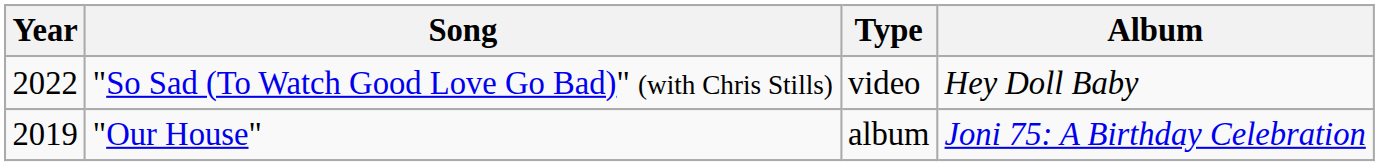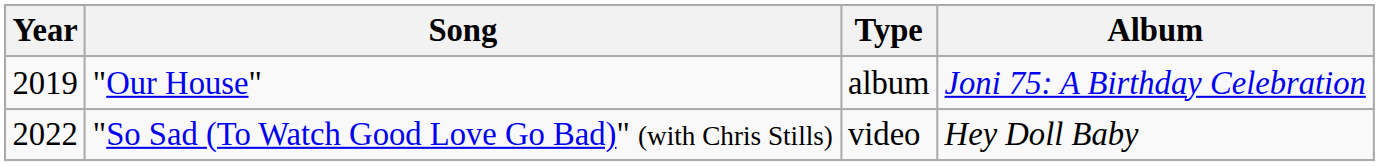 <table class="wikitable">
 <tr>
 <th>Year</th>
 <th>Song</th>
 <th>Type</th>
 <th>Album</th>
 </tr>
 <tr>
+<td>2019</td>
+<td>"<a href='#'>Our House</a>"</td>
+<td>album</td>
+<td><em><a href='#'>Joni 75: A Birthday Celebration</a></em></td>
+</tr>
+<tr>
 <td>2022</td>
 <td>"<a href='#'>So Sad (To Watch Good Love Go Bad)</a>" <small>(with Chris Stills)</small></td>
 <td>video</td>
 <td><em>Hey Doll Baby</em></td>
 </tr>
-<tr>
-<td>2019</td>
-<td>"<a href='#'>Our House</a>"</td>
-<td>album</td>
-<td><em><a href='#'>Joni 75: A Birthday Celebration</a></em></td>
-</tr>
 </table>
